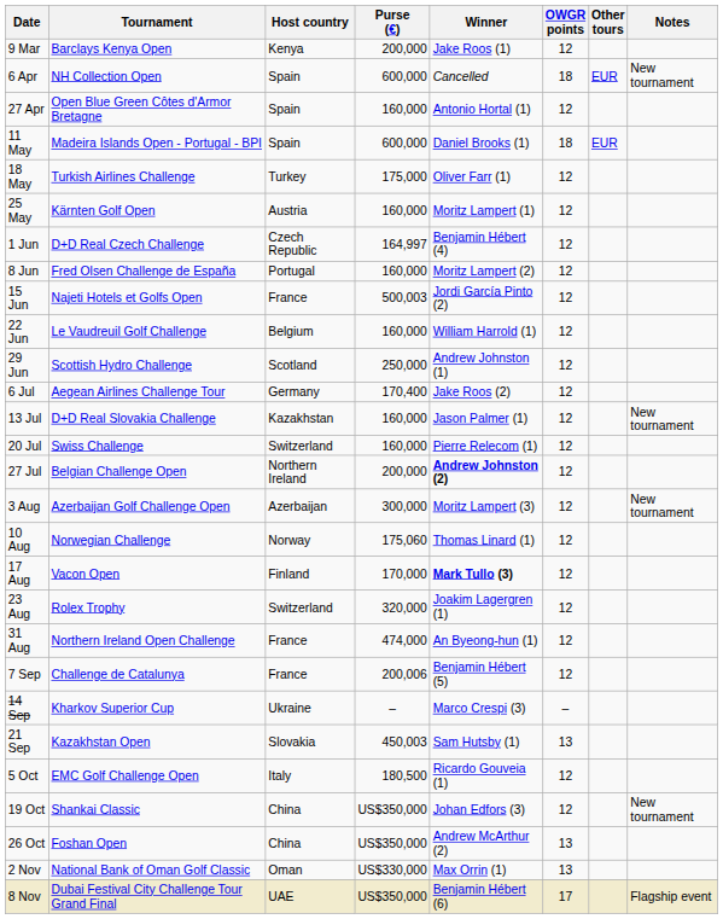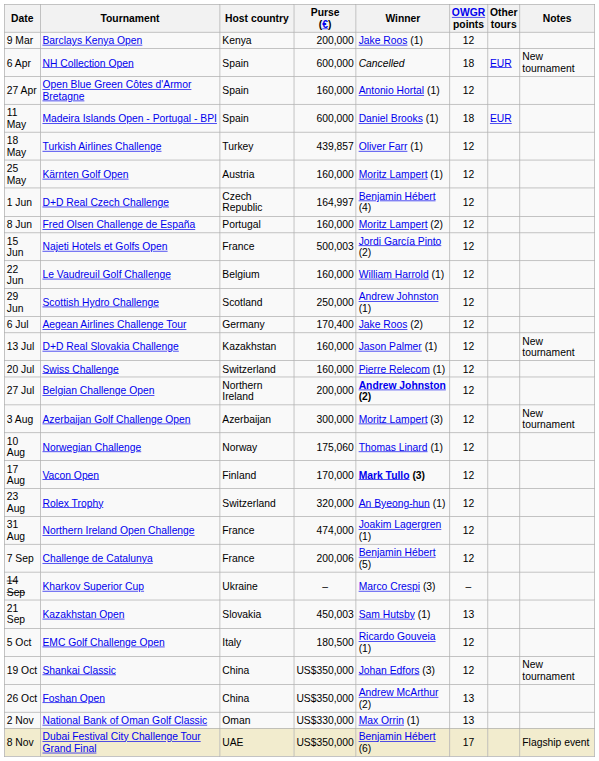 <table class="wikitable" style="font-size:95%">
 <tr>
 <th>Date</th>
 <th>Tournament</th>
 <th>Host country</th>
 <th>Purse<br>(<a href='#'>€</a>)</th>
 <th>Winner</th>
 <th><a href='#'>OWGR</a><br>points</th>
 <th>Other<br>tours</th>
 <th>Notes</th>
 </tr>
 <tr>
 <td>9 Mar</td>
 <td><a href='#'>Barclays Kenya Open</a></td>
 <td>Kenya</td>
 <td align=right>200,000</td>
 <td> <a href='#'>Jake Roos</a> (1)</td>
 <td align=center>12</td>
 <td></td>
 <td></td>
 </tr>
 <tr>
 <td>6 Apr</td>
 <td><a href='#'>NH Collection Open</a></td>
 <td>Spain</td>
 <td align=right>600,000</td>
 <td><em>Cancelled</em></td>
 <td align=center>18</td>
 <td><a href='#'>EUR</a></td>
 <td>New tournament</td>
 </tr>
 <tr>
 <td>27 Apr</td>
 <td><a href='#'>Open Blue Green Côtes d'Armor Bretagne</a></td>
 <td>Spain</td>
 <td align=right>160,000</td>
 <td> <a href='#'>Antonio Hortal</a> (1)</td>
 <td align=center>12</td>
 <td></td>
 <td></td>
 </tr>
 <tr>
 <td>11 May</td>
 <td><a href='#'>Madeira Islands Open - Portugal - BPI</a></td>
 <td>Spain</td>
 <td align=right>600,000</td>
 <td> <a href='#'>Daniel Brooks</a> (1)</td>
 <td align=center>18</td>
 <td><a href='#'>EUR</a></td>
 <td></td>
 </tr>
 <tr>
 <td>18 May</td>
 <td><a href='#'>Turkish Airlines Challenge</a></td>
 <td>Turkey</td>
-<td align=right>175,000</td>
+<td align=right>439,857</td>
 <td> <a href='#'>Oliver Farr</a> (1)</td>
 <td align=center>12</td>
 <td></td>
 <td></td>
 </tr>
 <tr>
 <td>25 May</td>
 <td><a href='#'>Kärnten Golf Open</a></td>
 <td>Austria</td>
 <td align=right>160,000</td>
 <td> <a href='#'>Moritz Lampert</a> (1)</td>
 <td align=center>12</td>
 <td></td>
 <td></td>
 </tr>
 <tr>
 <td>1 Jun</td>
 <td><a href='#'>D+D Real Czech Challenge</a></td>
 <td>Czech Republic</td>
 <td align=right>164,997</td>
 <td> <a href='#'>Benjamin Hébert</a> (4)</td>
 <td align=center>12</td>
 <td></td>
 <td></td>
 </tr>
 <tr>
 <td>8 Jun</td>
 <td><a href='#'>Fred Olsen Challenge de España</a></td>
 <td>Portugal</td>
 <td align=right>160,000</td>
 <td> <a href='#'>Moritz Lampert</a> (2)</td>
 <td align=center>12</td>
 <td></td>
 <td></td>
 </tr>
 <tr>
 <td>15 Jun</td>
 <td><a href='#'>Najeti Hotels et Golfs Open</a></td>
 <td>France</td>
 <td align=right>500,003</td>
 <td> <a href='#'>Jordi García Pinto</a> (2)</td>
 <td align=center>12</td>
 <td></td>
 <td></td>
 </tr>
 <tr>
 <td>22 Jun</td>
 <td><a href='#'>Le Vaudreuil Golf Challenge</a></td>
 <td>Belgium</td>
 <td align=right>160,000</td>
 <td> <a href='#'>William Harrold</a> (1)</td>
 <td align=center>12</td>
 <td></td>
 <td></td>
 </tr>
 <tr>
 <td>29 Jun</td>
 <td><a href='#'>Scottish Hydro Challenge</a></td>
 <td>Scotland</td>
 <td align=right>250,000</td>
 <td> <a href='#'>Andrew Johnston</a> (1)</td>
 <td align=center>12</td>
 <td></td>
 <td></td>
 </tr>
 <tr>
 <td>6 Jul</td>
 <td><a href='#'>Aegean Airlines Challenge Tour</a></td>
 <td>Germany</td>
 <td align=right>170,400</td>
 <td> <a href='#'>Jake Roos</a> (2)</td>
 <td align=center>12</td>
 <td></td>
 <td></td>
 </tr>
 <tr>
 <td>13 Jul</td>
 <td><a href='#'>D+D Real Slovakia Challenge</a></td>
 <td>Kazakhstan</td>
 <td align=right>160,000</td>
 <td> <a href='#'>Jason Palmer</a> (1)</td>
 <td align=center>12</td>
 <td></td>
 <td>New tournament</td>
 </tr>
 <tr>
 <td>20 Jul</td>
 <td><a href='#'>Swiss Challenge</a></td>
 <td>Switzerland</td>
 <td align=right>160,000</td>
 <td> <a href='#'>Pierre Relecom</a> (1)</td>
 <td align=center>12</td>
 <td></td>
 <td></td>
 </tr>
 <tr>
 <td>27 Jul</td>
 <td><a href='#'>Belgian Challenge Open</a></td>
 <td>Northern Ireland</td>
 <td align=right>200,000</td>
 <td><strong> <a href='#'>Andrew Johnston</a> (2)</strong></td>
 <td align=center>12</td>
 <td></td>
 <td></td>
 </tr>
 <tr>
 <td>3 Aug</td>
 <td><a href='#'>Azerbaijan Golf Challenge Open</a></td>
 <td>Azerbaijan</td>
 <td align=right>300,000</td>
 <td> <a href='#'>Moritz Lampert</a> (3)</td>
 <td align=center>12</td>
 <td></td>
 <td>New tournament</td>
 </tr>
 <tr>
 <td>10 Aug</td>
 <td><a href='#'>Norwegian Challenge</a></td>
 <td>Norway</td>
 <td align=right>175,060</td>
 <td> <a href='#'>Thomas Linard</a> (1)</td>
 <td align=center>12</td>
 <td></td>
 <td></td>
 </tr>
 <tr>
 <td>17 Aug</td>
 <td><a href='#'>Vacon Open</a></td>
 <td>Finland</td>
 <td align=right>170,000</td>
 <td><strong> <a href='#'>Mark Tullo</a> (3)</strong></td>
 <td align=center>12</td>
 <td></td>
 <td></td>
 </tr>
 <tr>
 <td>23 Aug</td>
 <td><a href='#'>Rolex Trophy</a></td>
 <td>Switzerland</td>
 <td align=right>320,000</td>
-<td> <a href='#'>Joakim Lagergren</a> (1)</td>
+<td> <a href='#'>An Byeong-hun</a> (1)</td>
 <td align=center>12</td>
 <td></td>
 <td></td>
 </tr>
 <tr>
 <td>31 Aug</td>
 <td><a href='#'>Northern Ireland Open Challenge</a></td>
 <td>France</td>
 <td align=right>474,000</td>
-<td> <a href='#'>An Byeong-hun</a> (1)</td>
+<td> <a href='#'>Joakim Lagergren</a> (1)</td>
 <td align=center>12</td>
 <td></td>
 <td></td>
 </tr>
 <tr>
 <td>7 Sep</td>
 <td><a href='#'>Challenge de Catalunya</a></td>
 <td>France</td>
 <td align=right>200,006</td>
 <td> <a href='#'>Benjamin Hébert</a> (5)</td>
 <td align=center>12</td>
 <td></td>
 <td></td>
 </tr>
 <tr>
 <td><s>14 Sep</s></td>
 <td><a href='#'>Kharkov Superior Cup</a></td>
 <td>Ukraine</td>
 <td align=center>–</td>
 <td> <a href='#'>Marco Crespi</a> (3)</td>
 <td align=center>–</td>
 <td></td>
 <td></td>
 </tr>
 <tr>
 <td>21 Sep</td>
 <td><a href='#'>Kazakhstan Open</a></td>
 <td>Slovakia</td>
 <td align=right>450,003</td>
 <td> <a href='#'>Sam Hutsby</a> (1)</td>
 <td align=center>13</td>
 <td></td>
 <td></td>
 </tr>
 <tr>
 <td>5 Oct</td>
 <td><a href='#'>EMC Golf Challenge Open</a></td>
 <td>Italy</td>
 <td align=right>180,500</td>
 <td> <a href='#'>Ricardo Gouveia</a> (1)</td>
 <td align=center>12</td>
 <td></td>
 <td></td>
 </tr>
 <tr>
 <td>19 Oct</td>
 <td><a href='#'>Shankai Classic</a></td>
 <td>China</td>
 <td align=right>US$350,000</td>
 <td> <a href='#'>Johan Edfors</a> (3)</td>
 <td align=center>12</td>
 <td></td>
 <td>New tournament</td>
 </tr>
 <tr>
 <td>26 Oct</td>
 <td><a href='#'>Foshan Open</a></td>
 <td>China</td>
 <td align=right>US$350,000</td>
 <td> <a href='#'>Andrew McArthur</a> (2)</td>
 <td align=center>13</td>
 <td></td>
 <td></td>
 </tr>
 <tr>
 <td>2 Nov</td>
 <td><a href='#'>National Bank of Oman Golf Classic</a></td>
 <td>Oman</td>
 <td align=right>US$330,000</td>
 <td> <a href='#'>Max Orrin</a> (1)</td>
 <td align=center>13</td>
 <td></td>
 <td></td>
 </tr>
 <tr style="background:#f2ecce;">
 <td>8 Nov</td>
 <td><a href='#'>Dubai Festival City Challenge Tour Grand Final</a></td>
 <td>UAE</td>
 <td align=right>US$350,000</td>
 <td> <a href='#'>Benjamin Hébert</a> (6)</td>
 <td align=center>17</td>
 <td></td>
 <td>Flagship event</td>
 </tr>
 </table>
